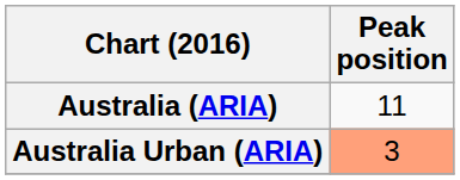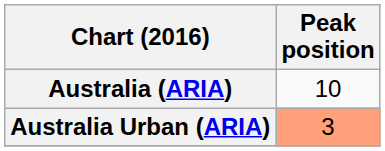 <table class="wikitable plainrowheaders sortable" style="text-align:center;">
 <tr>
 <th scope="col">Chart (2016)</th>
 <th scope="col">Peak<br>position</th>
 </tr>
 <tr>
 <th scope="row">Australia (<a href='#'>ARIA</a>)</th>
-<td>11</td>
+<td>10</td>
 </tr>
 <tr>
 <th scope="row">Australia Urban (<a href='#'>ARIA</a>)</th>
 <td style="background: lightsalmon;">3</td>
 </tr>
 <tr>
 </tr>
 </table>
